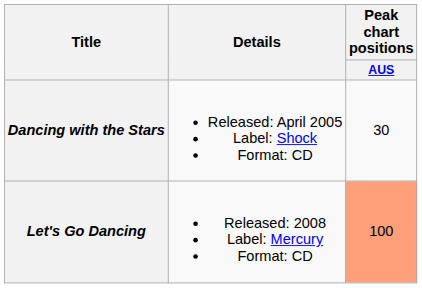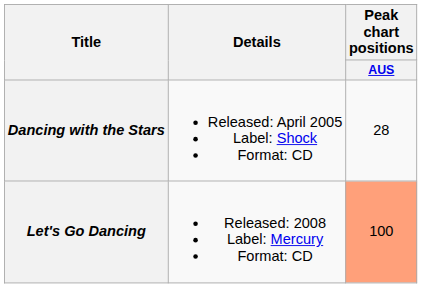 <table class="wikitable plainrowheaders" style="text-align:center">
 <tr>
 <th rowspan="2">Title</th>
 <th rowspan="2">Details</th>
 <th colspan="1">Peak chart positions</th>
 </tr>
 <tr>
 <th scope="col" style="width:3em;font-size:85%"><a href='#'>AUS</a><br></th>
 </tr>
 <tr>
 <th scope="row"><em>Dancing with the Stars</em><br></th>
 <td><br><ul><li>Released: April 2005</li><li>Label: <a href='#'>Shock</a> </li><li>Format: CD</li></ul></td>
-<td>30</td>
+<td>28</td>
 </tr>
 <tr>
 <th scope="row"><em>Let's Go Dancing</em><br></th>
 <td><br><ul><li>Released: 2008</li><li>Label: <a href='#'>Mercury</a> </li><li>Format: CD</li></ul></td>
 <td style="background: lightsalmon;">100</td>
 </tr>
 </table>
